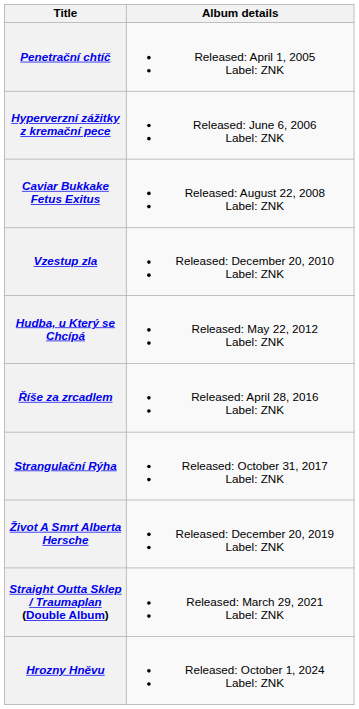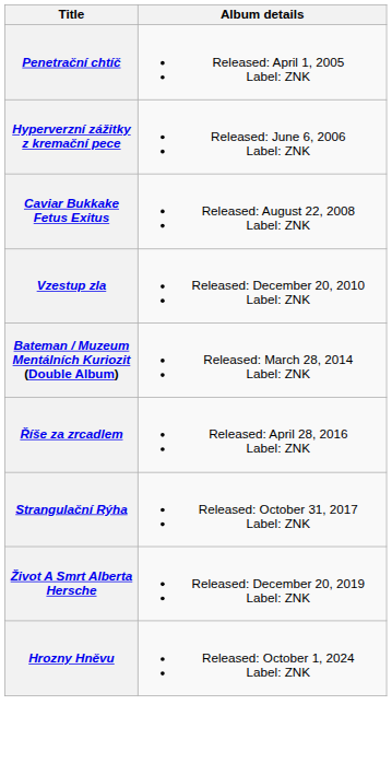 <table class="wikitable plainrowheaders" style="text-align:center;">
 <tr>
 <th scope="col" rowspan="1" style="width:10em;">Title</th>
 <th scope="col" rowspan="1" style="width:19em;">Album details</th>
 </tr>
 <tr>
 <th scope="row"><em><a href='#'>Penetrační chtíč</a></em></th>
 <td><br><ul><li>Released: April 1, 2005</li><li>Label: ZNK</li></ul></td>
 </tr>
 <tr>
 <th scope="row"><em><a href='#'>Hyperverzní zážitky z kremační pece</a></em></th>
 <td><br><ul><li>Released: June 6, 2006</li><li>Label: ZNK</li></ul></td>
 </tr>
 <tr>
 <th scope="row"><em><a href='#'>Caviar Bukkake Fetus Exitus</a></em></th>
 <td><br><ul><li>Released: August 22, 2008</li><li>Label: ZNK</li></ul></td>
 </tr>
 <tr>
 <th scope="row"><em><a href='#'>Vzestup zla</a></em></th>
 <td><br><ul><li>Released: December 20, 2010</li><li>Label: ZNK</li></ul></td>
 </tr>
 <tr>
-<th scope="row"><em><a href='#'>Hudba, u Který se Chcípá</a></em></th>
-<td><br><ul><li>Released: May 22, 2012</li><li>Label: ZNK</li></ul></td>
+<th scope="row"><em><a href='#'>Bateman / Muzeum Mentálních Kuriozit</a></em><br>(<a href='#'>Double Album</a>)</th>
+<td><br><ul><li>Released: March 28, 2014</li><li>Label: ZNK</li></ul></td>
 </tr>
 <tr>
 <th scope="row"><em><a href='#'>Říše za zrcadlem</a></em></th>
 <td><br><ul><li>Released: April 28, 2016</li><li>Label: ZNK</li></ul></td>
 </tr>
 <tr>
 <th scope="row"><em><a href='#'>Strangulační Rýha</a></em></th>
 <td><br><ul><li>Released: October 31, 2017</li><li>Label: ZNK</li></ul></td>
 </tr>
 <tr>
 <th scope="row"><em><a href='#'>Život A Smrt Alberta Hersche</a></em></th>
 <td><br><ul><li>Released: December 20, 2019</li><li>Label: ZNK</li></ul></td>
 </tr>
 <tr>
-<th scope="row"><em><a href='#'>Straight Outta Sklep / Traumaplan</a></em><br>(<a href='#'>Double Album</a>)</th>
-<td><br><ul><li>Released: March 29, 2021</li><li>Label: ZNK</li></ul></td>
-</tr>
-<tr>
 <th scope="row"><em><a href='#'>Hrozny Hněvu</a></em></th>
 <td><br><ul><li>Released: October 1, 2024</li><li>Label: ZNK</li></ul></td>
 </tr>
 </table>
